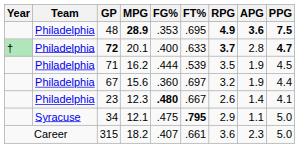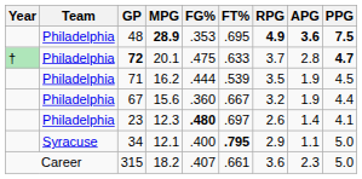 <table class="wikitable sortable" style="font-size:95%; text-align:right;">
 <tr>
 <th>Year</th>
 <th>Team</th>
 <th>GP</th>
 <th>MPG</th>
 <th>FG%</th>
 <th>FT%</th>
 <th>RPG</th>
 <th>APG</th>
 <th>PPG</th>
 </tr>
 <tr>
 <td style="text-align:left;"></td>
 <td style="text-align:left;"><a href='#'>Philadelphia</a></td>
 <td>48</td>
 <td><strong>28.9</strong></td>
 <td>.353</td>
 <td>.695</td>
 <td><strong>4.9</strong></td>
 <td><strong>3.6</strong></td>
 <td><strong>7.5</strong></td>
 </tr>
 <tr>
 <td style="text-align:left;background:#afe6ba;">†</td>
 <td style="text-align:left;"><a href='#'>Philadelphia</a></td>
 <td><strong>72</strong></td>
 <td>20.1</td>
-<td>.400</td>
+<td>.475</td>
 <td>.633</td>
-<td><strong>3.7</strong></td>
+<td>3.7</td>
 <td>2.8</td>
 <td><strong>4.7</strong></td>
 </tr>
 <tr>
 <td style="text-align:left;"></td>
 <td style="text-align:left;"><a href='#'>Philadelphia</a></td>
 <td>71</td>
 <td>16.2</td>
 <td>.444</td>
 <td>.539</td>
 <td>3.5</td>
 <td>1.9</td>
 <td>4.5</td>
 </tr>
 <tr>
 <td style="text-align:left;"></td>
 <td style="text-align:left;"><a href='#'>Philadelphia</a></td>
 <td>67</td>
 <td>15.6</td>
 <td>.360</td>
-<td>.697</td>
+<td>.667</td>
 <td>3.2</td>
 <td>1.9</td>
 <td>4.4</td>
 </tr>
 <tr>
 <td style="text-align:left;"></td>
 <td style="text-align:left;"><a href='#'>Philadelphia</a></td>
 <td>23</td>
 <td>12.3</td>
 <td><strong>.480</strong></td>
-<td>.667</td>
+<td>.697</td>
 <td>2.6</td>
 <td>1.4</td>
 <td>4.1</td>
 </tr>
 <tr>
 <td style="text-align:left;"></td>
 <td style="text-align:left;"><a href='#'>Syracuse</a></td>
 <td>34</td>
 <td>12.1</td>
-<td>.475</td>
+<td>.400</td>
 <td><strong>.795</strong></td>
 <td>2.9</td>
 <td>1.1</td>
 <td>5.0</td>
 </tr>
 <tr class="sortbottom">
 <td style="text-align:center;" colspan="2">Career</td>
 <td>315</td>
 <td>18.2</td>
 <td>.407</td>
 <td>.661</td>
 <td>3.6</td>
 <td>2.3</td>
 <td>5.0</td>
 </tr>
 </table>
